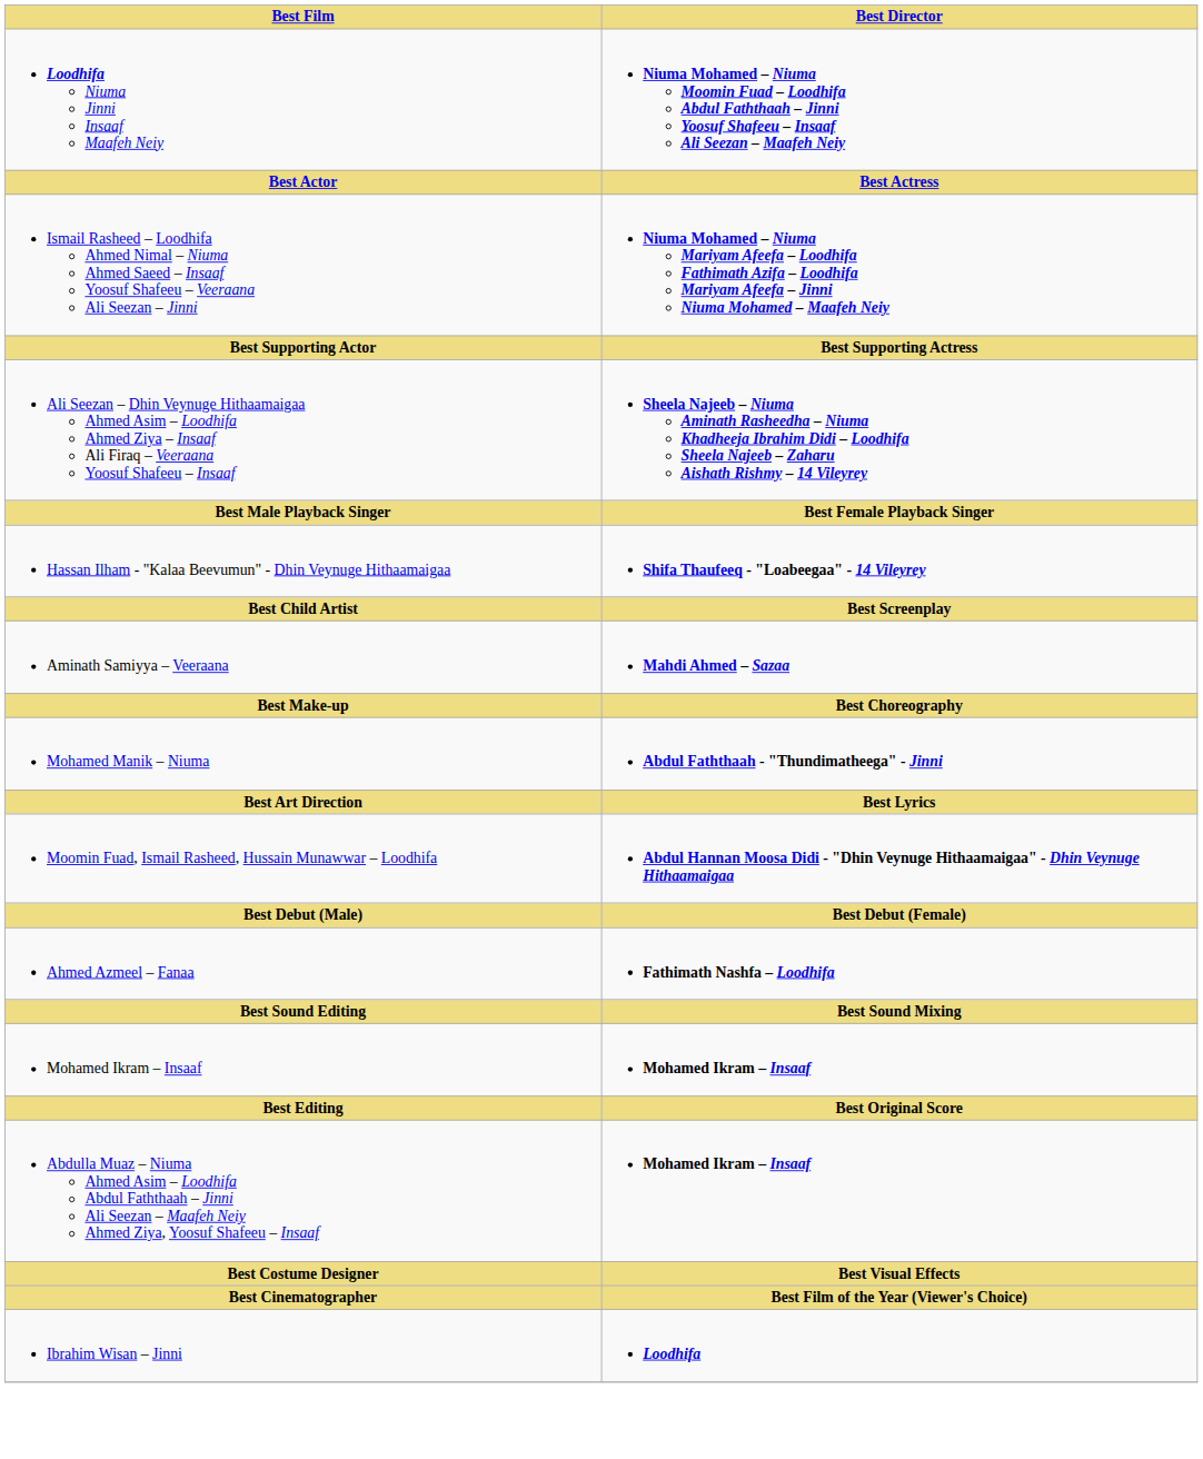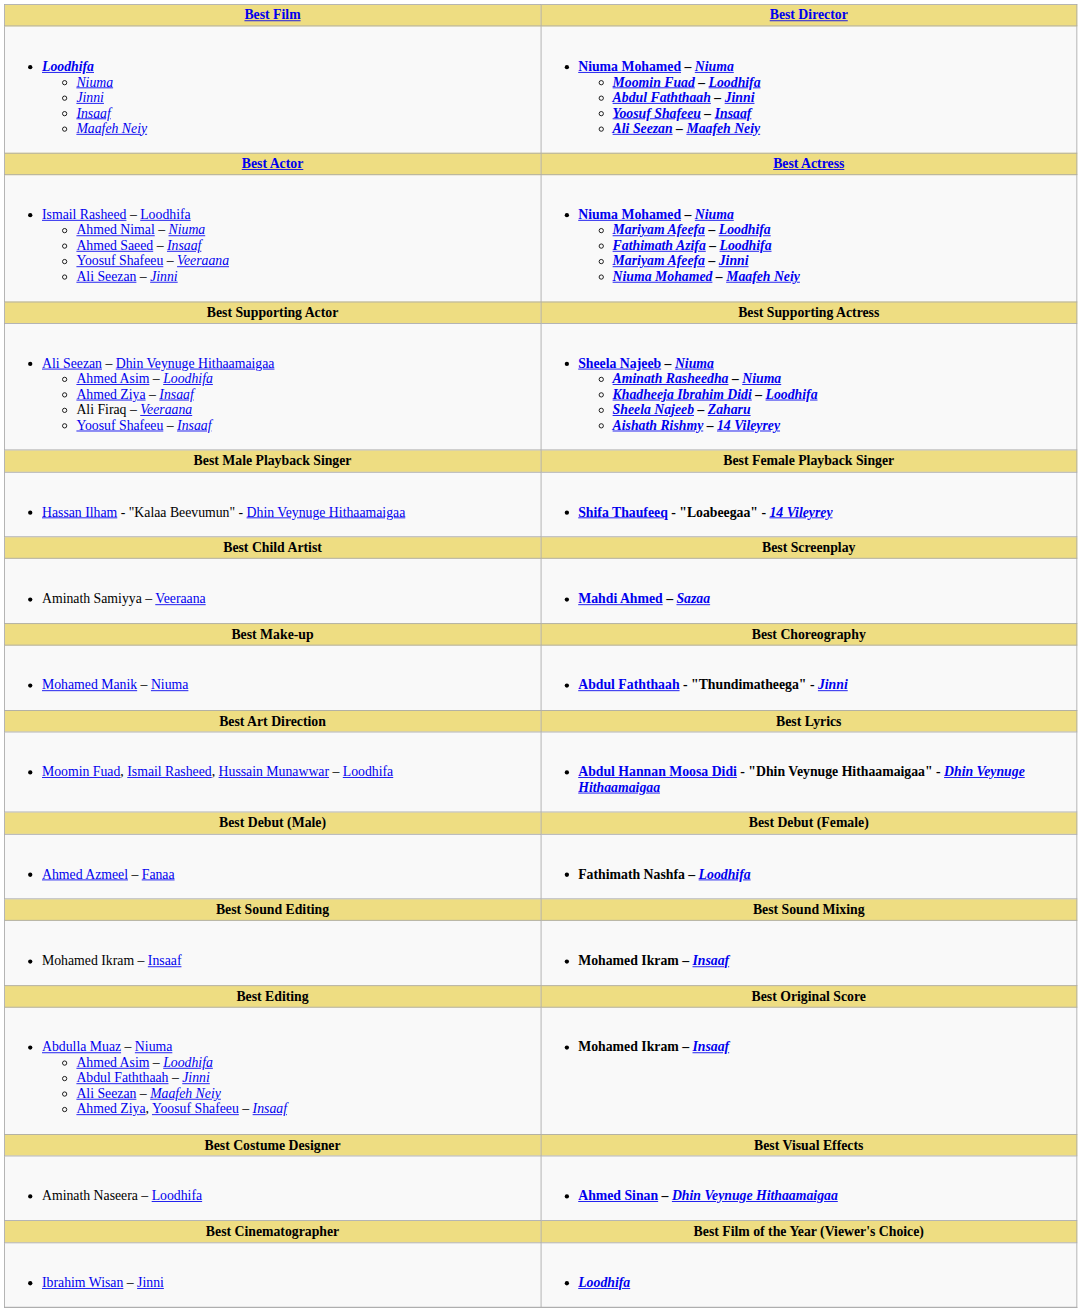 <table class="wikitable">
 <tr>
 <th style="background:#EEDD82; width:50%;"><a href='#'>Best Film</a></th>
 <th style="background:#EEDD82; width:50%;"><a href='#'>Best Director</a></th>
 </tr>
 <tr>
 <td valign="top"><br><ul><li><strong><em><a href='#'>Loodhifa</a></em></strong><ul><li><em><a href='#'>Niuma</a></em></li><li><em><a href='#'>Jinni</a></em></li><li><em><a href='#'>Insaaf</a></em></li><li><em><a href='#'>Maafeh Neiy</a></em></li></ul></li></ul></td>
 <td valign="top"><br><ul><li><strong><a href='#'>Niuma Mohamed</a> – <em><a href='#'>Niuma</a><strong><em><ul><li><a href='#'>Moomin Fuad</a> – </em><a href='#'>Loodhifa</a><em></li><li><a href='#'>Abdul Faththaah</a> – </em><a href='#'>Jinni</a><em></li><li><a href='#'>Yoosuf Shafeeu</a> – </em><a href='#'>Insaaf</a><em></li><li><a href='#'>Ali Seezan</a> – </em><a href='#'>Maafeh Neiy</a><em></li></ul></li></ul></td>
 </tr>
 <tr>
 <th style="background:#EEDD82; width:50%;"><a href='#'>Best Actor</a></th>
 <th style="background:#EEDD82; width:50%;"><a href='#'>Best Actress</a></th>
 </tr>
 <tr>
 <td valign="top"><br><ul><li></strong><a href='#'>Ismail Rasheed</a> – </em><a href='#'>Loodhifa</a></em></strong><ul><li><a href='#'>Ahmed Nimal</a> – <em><a href='#'>Niuma</a></em></li><li><a href='#'>Ahmed Saeed</a> – <em><a href='#'>Insaaf</a></em></li><li><a href='#'>Yoosuf Shafeeu</a> – <em><a href='#'>Veeraana</a></em></li><li><a href='#'>Ali Seezan</a> – <em><a href='#'>Jinni</a></em></li></ul></li></ul></td>
 <td valign="top"><br><ul><li><strong><a href='#'>Niuma Mohamed</a> – <em><a href='#'>Niuma</a><strong><em><ul><li><a href='#'>Mariyam Afeefa</a> – </em><a href='#'>Loodhifa</a><em></li><li><a href='#'>Fathimath Azifa</a> – </em><a href='#'>Loodhifa</a><em></li><li><a href='#'>Mariyam Afeefa</a> – </em><a href='#'>Jinni</a><em></li><li><a href='#'>Niuma Mohamed</a> – </em><a href='#'>Maafeh Neiy</a><em></li></ul></li></ul></td>
 </tr>
 <tr>
 <th style="background:#EEDD82; width:50%;">Best Supporting Actor</th>
 <th style="background:#EEDD82; width:50%;">Best Supporting Actress</th>
 </tr>
 <tr>
 <td valign="top"><br><ul><li></strong><a href='#'>Ali Seezan</a> – </em><a href='#'>Dhin Veynuge Hithaamaigaa</a></em></strong><ul><li><a href='#'>Ahmed Asim</a> – <em><a href='#'>Loodhifa</a></em></li><li><a href='#'>Ahmed Ziya</a> – <em><a href='#'>Insaaf</a></em></li><li>Ali Firaq – <em><a href='#'>Veeraana</a></em></li><li><a href='#'>Yoosuf Shafeeu</a> – <em><a href='#'>Insaaf</a></em></li></ul></li></ul></td>
 <td valign="top"><br><ul><li><strong><a href='#'>Sheela Najeeb</a> – <em><a href='#'>Niuma</a><strong><em><ul><li><a href='#'>Aminath Rasheedha</a> – </em><a href='#'>Niuma</a><em></li><li><a href='#'>Khadheeja Ibrahim Didi</a> – </em><a href='#'>Loodhifa</a><em></li><li><a href='#'>Sheela Najeeb</a> – </em><a href='#'>Zaharu</a><em></li><li><a href='#'>Aishath Rishmy</a> – </em><a href='#'>14 Vileyrey</a><em></li></ul></li></ul></td>
 </tr>
 <tr>
 <th style="background:#EEDD82; width:50%;">Best Male Playback Singer</th>
 <th style="background:#EEDD82; width:50%;">Best Female Playback Singer</th>
 </tr>
 <tr>
 <td valign="top"><br><ul><li></strong><a href='#'>Hassan Ilham</a> - "Kalaa Beevumun" - </em><a href='#'>Dhin Veynuge Hithaamaigaa</a></em></strong></li></ul></td>
 <td valign="top"><br><ul><li><strong><a href='#'>Shifa Thaufeeq</a> - "Loabeegaa" - <em><a href='#'>14 Vileyrey</a><strong><em></li></ul></td>
 </tr>
 <tr>
 <th style="background:#EEDD82; width:50%;">Best Child Artist</th>
 <th style="background:#EEDD82; width:50%;">Best Screenplay</th>
 </tr>
 <tr>
 <td valign="top"><br><ul><li></strong>Aminath Samiyya – </em><a href='#'>Veeraana</a></em></strong></li></ul></td>
 <td valign="top"><br><ul><li><strong><a href='#'>Mahdi Ahmed</a> – <em><a href='#'>Sazaa</a><strong><em></li></ul></td>
 </tr>
 <tr>
 <th style="background:#EEDD82; width:50%;">Best Make-up</th>
 <th style="background:#EEDD82; width:50%;">Best Choreography</th>
 </tr>
 <tr>
 <td valign="top"><br><ul><li></strong><a href='#'>Mohamed Manik</a> – </em><a href='#'>Niuma</a></em></strong></li></ul></td>
 <td valign="top"><br><ul><li><strong><a href='#'>Abdul Faththaah</a> - "Thundimatheega" - <em><a href='#'>Jinni</a><strong><em></li></ul></td>
 </tr>
 <tr>
 <th style="background:#EEDD82; width:50%;">Best Art Direction</th>
 <th style="background:#EEDD82; width:50%;">Best Lyrics</th>
 </tr>
 <tr>
 <td valign="top"><br><ul><li></strong><a href='#'>Moomin Fuad</a>, <a href='#'>Ismail Rasheed</a>, <a href='#'>Hussain Munawwar</a> – </em><a href='#'>Loodhifa</a></em></strong></li></ul></td>
 <td valign="top"><br><ul><li><strong><a href='#'>Abdul Hannan Moosa Didi</a> - "Dhin Veynuge Hithaamaigaa" - <em><a href='#'>Dhin Veynuge Hithaamaigaa</a><strong><em></li></ul></td>
 </tr>
 <tr>
 <th style="background:#EEDD82; width:50%;">Best Debut (Male)</th>
 <th style="background:#EEDD82; width:50%;">Best Debut (Female)</th>
 </tr>
 <tr>
 <td valign="top"><br><ul><li></strong><a href='#'>Ahmed Azmeel</a> – </em><a href='#'>Fanaa</a></em></strong></li></ul></td>
 <td valign="top"><br><ul><li><strong>Fathimath Nashfa – <em><a href='#'>Loodhifa</a><strong><em></li></ul></td>
 </tr>
 <tr>
 <th style="background:#EEDD82; width:50%;">Best Sound Editing</th>
 <th style="background:#EEDD82; width:50%;">Best Sound Mixing</th>
 </tr>
 <tr>
 <td valign="top"><br><ul><li></strong>Mohamed Ikram – </em><a href='#'>Insaaf</a></em></strong></li></ul></td>
 <td valign="top"><br><ul><li><strong>Mohamed Ikram – <em><a href='#'>Insaaf</a><strong><em></li></ul></td>
 </tr>
 <tr>
 <th style="background:#EEDD82; width:50%;">Best Editing</th>
 <th style="background:#EEDD82; width:50%;">Best Original Score</th>
 </tr>
 <tr>
 <td valign="top"><br><ul><li></strong><a href='#'>Abdulla Muaz</a> – </em><a href='#'>Niuma</a></em></strong><ul><li><a href='#'>Ahmed Asim</a> – <em><a href='#'>Loodhifa</a></em></li><li><a href='#'>Abdul Faththaah</a> – <em><a href='#'>Jinni</a></em></li><li><a href='#'>Ali Seezan</a> – <em><a href='#'>Maafeh Neiy</a></em></li><li><a href='#'>Ahmed Ziya</a>, <a href='#'>Yoosuf Shafeeu</a> – <em><a href='#'>Insaaf</a></em></li></ul></li></ul></td>
 <td valign="top"><br><ul><li><strong>Mohamed Ikram – <em><a href='#'>Insaaf</a><strong><em></li></ul></td>
 </tr>
 <tr>
 <th style="background:#EEDD82; width:50%;">Best Costume Designer</th>
 <th style="background:#EEDD82; width:50%;">Best Visual Effects</th>
 </tr>
 <tr>
+<td valign="top"><br><ul><li></strong>Aminath Naseera – </em><a href='#'>Loodhifa</a></em></strong></li></ul></td>
+<td valign="top"><br><ul><li><strong><a href='#'>Ahmed Sinan</a> – <em><a href='#'>Dhin Veynuge Hithaamaigaa</a><strong><em></li></ul></td>
+</tr>
+<tr>
 <th style="background:#EEDD82; width:50%;">Best Cinematographer</th>
 <th style="background:#EEDD82; width:50%;">Best Film of the Year (Viewer's Choice)</th>
 </tr>
 <tr>
 <td valign="top"><br><ul><li></strong><a href='#'>Ibrahim Wisan</a> – </em><a href='#'>Jinni</a></em></strong></li></ul></td>
 <td valign="top"><br><ul><li><strong><em><a href='#'>Loodhifa</a></em></strong></li></ul></td>
 </tr>
 <tr>
 </tr>
 </table>
